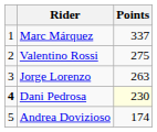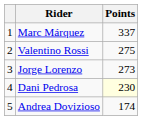 <table class="wikitable" style="font-size: 95%;">
 <tr>
 <th></th>
 <th>Rider</th>
 <th>Points</th>
 </tr>
 <tr>
 <td align=center>1</td>
 <td> <a href='#'>Marc Márquez</a></td>
 <td align=right>337</td>
 </tr>
 <tr>
 <td align=center>2</td>
 <td> <a href='#'>Valentino Rossi</a></td>
 <td align=right>275</td>
 </tr>
 <tr>
 <td align=center>3</td>
 <td> <a href='#'>Jorge Lorenzo</a></td>
-<td align=right>263</td>
+<td align=right>273</td>
 </tr>
 <tr>
-<td align=center><strong>4</strong></td>
+<td align=center>4</td>
 <td> <a href='#'>Dani Pedrosa</a></td>
 <td align=right style="background: lightyellow;">230</td>
 </tr>
 <tr>
 <td align=center>5</td>
 <td> <a href='#'>Andrea Dovizioso</a></td>
 <td align=right>174</td>
 </tr>
 </table>
